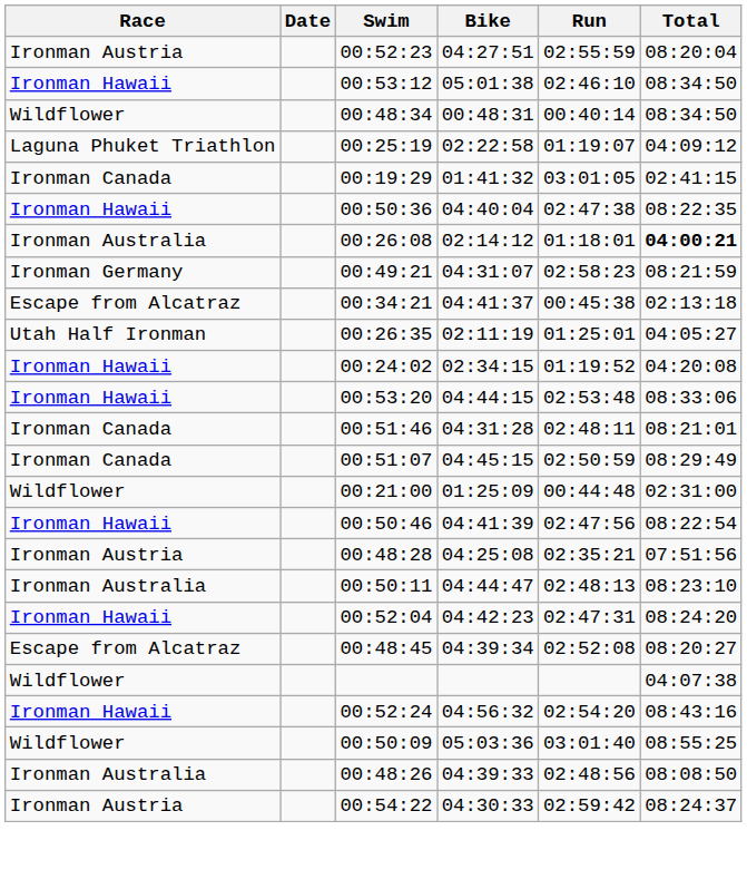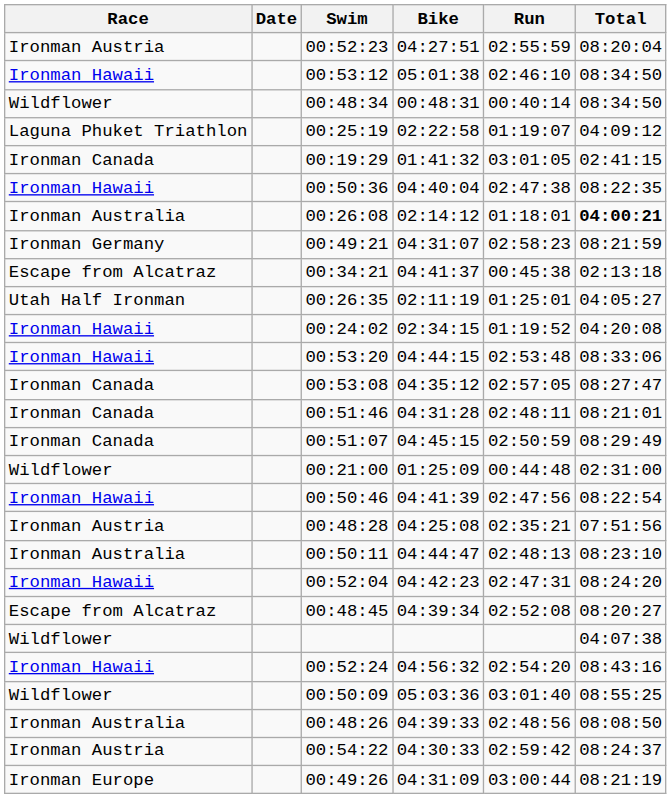 <table class="wikitable sortable">
 <tr>
 <th>Race</th>
 <th>Date</th>
 <th>Swim</th>
 <th>Bike</th>
 <th>Run</th>
 <th>Total</th>
 </tr>
 <tr>
 <td>Ironman Austria</td>
 <td align="right"></td>
 <td>00:52:23</td>
 <td>04:27:51</td>
 <td>02:55:59</td>
 <td>08:20:04</td>
 </tr>
 <tr>
 <td><a href='#'>Ironman Hawaii</a></td>
 <td align="right"></td>
 <td>00:53:12</td>
 <td>05:01:38</td>
 <td>02:46:10</td>
 <td>08:34:50</td>
 </tr>
 <tr>
 <td>Wildflower</td>
 <td align="right"></td>
 <td>00:48:34</td>
 <td>00:48:31</td>
 <td>00:40:14</td>
 <td>08:34:50</td>
 </tr>
 <tr>
 <td>Laguna Phuket Triathlon</td>
 <td align="right"></td>
 <td>00:25:19</td>
 <td>02:22:58</td>
 <td>01:19:07</td>
 <td>04:09:12</td>
 </tr>
 <tr>
 <td>Ironman Canada</td>
 <td align="right"></td>
 <td>00:19:29</td>
 <td>01:41:32</td>
 <td>03:01:05</td>
 <td>02:41:15</td>
 </tr>
 <tr>
 <td><a href='#'>Ironman Hawaii</a></td>
 <td align="right"></td>
 <td>00:50:36</td>
 <td>04:40:04</td>
 <td>02:47:38</td>
 <td>08:22:35</td>
 </tr>
 <tr>
 <td>Ironman Australia</td>
 <td align="right"></td>
 <td>00:26:08</td>
 <td>02:14:12</td>
 <td>01:18:01</td>
 <td><strong>04:00:21</strong></td>
 </tr>
 <tr>
 <td>Ironman Germany</td>
 <td align="right"></td>
 <td>00:49:21</td>
 <td>04:31:07</td>
 <td>02:58:23</td>
 <td>08:21:59</td>
 </tr>
 <tr>
 <td>Escape from Alcatraz</td>
 <td align="right"></td>
 <td>00:34:21</td>
 <td>04:41:37</td>
 <td>00:45:38</td>
 <td>02:13:18</td>
 </tr>
 <tr>
 <td>Utah Half Ironman</td>
 <td align="right"></td>
 <td>00:26:35</td>
 <td>02:11:19</td>
 <td>01:25:01</td>
 <td>04:05:27</td>
 </tr>
 <tr>
 <td><a href='#'>Ironman Hawaii</a></td>
 <td align="right"></td>
 <td>00:24:02</td>
 <td>02:34:15</td>
 <td>01:19:52</td>
 <td>04:20:08</td>
 </tr>
 <tr>
 <td><a href='#'>Ironman Hawaii</a></td>
 <td align="right"></td>
 <td>00:53:20</td>
 <td>04:44:15</td>
 <td>02:53:48</td>
 <td>08:33:06</td>
 </tr>
 <tr>
 <td>Ironman Canada</td>
 <td align="right"></td>
+<td>00:53:08</td>
+<td>04:35:12</td>
+<td>02:57:05</td>
+<td>08:27:47</td>
+</tr>
+<tr>
+<td>Ironman Canada</td>
+<td align="right"></td>
 <td>00:51:46</td>
 <td>04:31:28</td>
 <td>02:48:11</td>
 <td>08:21:01</td>
 </tr>
 <tr>
 <td>Ironman Canada</td>
 <td align="right"></td>
 <td>00:51:07</td>
 <td>04:45:15</td>
 <td>02:50:59</td>
 <td>08:29:49</td>
 </tr>
 <tr>
 <td>Wildflower</td>
 <td align="right"></td>
 <td>00:21:00</td>
 <td>01:25:09</td>
 <td>00:44:48</td>
 <td>02:31:00</td>
 </tr>
 <tr>
 <td><a href='#'>Ironman Hawaii</a></td>
 <td align="right"></td>
 <td>00:50:46</td>
 <td>04:41:39</td>
 <td>02:47:56</td>
 <td>08:22:54</td>
 </tr>
 <tr>
 <td>Ironman Austria</td>
 <td align="right"></td>
 <td>00:48:28</td>
 <td>04:25:08</td>
 <td>02:35:21</td>
 <td>07:51:56</td>
 </tr>
 <tr>
 <td>Ironman Australia</td>
 <td align="right"></td>
 <td>00:50:11</td>
 <td>04:44:47</td>
 <td>02:48:13</td>
 <td>08:23:10</td>
 </tr>
 <tr>
 <td><a href='#'>Ironman Hawaii</a></td>
 <td align="right"></td>
 <td>00:52:04</td>
 <td>04:42:23</td>
 <td>02:47:31</td>
 <td>08:24:20</td>
 </tr>
 <tr>
 <td>Escape from Alcatraz</td>
 <td align="right"></td>
 <td>00:48:45</td>
 <td>04:39:34</td>
 <td>02:52:08</td>
 <td>08:20:27</td>
 </tr>
 <tr>
 <td>Wildflower</td>
 <td align="right"></td>
 <td> </td>
 <td> </td>
 <td> </td>
 <td>04:07:38</td>
 </tr>
 <tr>
 <td><a href='#'>Ironman Hawaii</a></td>
 <td align="right"></td>
 <td>00:52:24</td>
 <td>04:56:32</td>
 <td>02:54:20</td>
 <td>08:43:16</td>
 </tr>
 <tr>
 <td>Wildflower</td>
 <td align="right"></td>
 <td>00:50:09</td>
 <td>05:03:36</td>
 <td>03:01:40</td>
 <td>08:55:25</td>
 </tr>
 <tr>
 <td>Ironman Australia</td>
 <td align="right"></td>
 <td>00:48:26</td>
 <td>04:39:33</td>
 <td>02:48:56</td>
 <td>08:08:50</td>
 </tr>
 <tr>
 <td>Ironman Austria</td>
 <td align="right"></td>
 <td>00:54:22</td>
 <td>04:30:33</td>
 <td>02:59:42</td>
 <td>08:24:37</td>
 </tr>
+<tr>
+<td>Ironman Europe</td>
+<td align="right"></td>
+<td>00:49:26</td>
+<td>04:31:09</td>
+<td>03:00:44</td>
+<td>08:21:19</td>
+</tr>
 </table>
